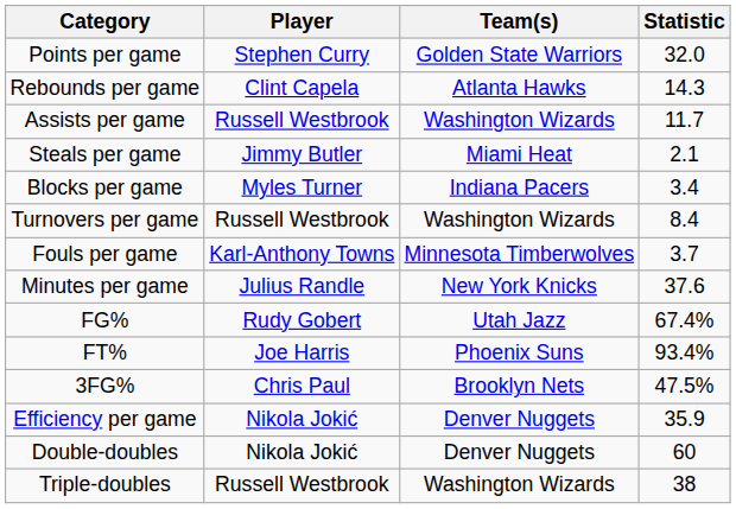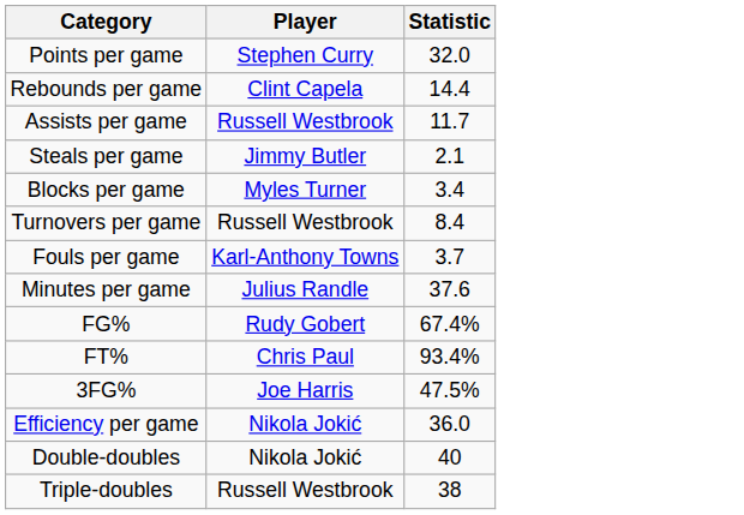 <table class="wikitable" style="text-align:center">
 <tr>
 <th>Category</th>
 <th>Player</th>
-<th>Team(s)</th>
 <th>Statistic</th>
 </tr>
 <tr>
 <td>Points per game</td>
 <td><a href='#'>Stephen Curry</a></td>
-<td><a href='#'>Golden State Warriors</a></td>
 <td>32.0</td>
 </tr>
 <tr>
 <td>Rebounds per game</td>
 <td><a href='#'>Clint Capela</a></td>
-<td><a href='#'>Atlanta Hawks</a></td>
-<td>14.3</td>
+<td>14.4</td>
 </tr>
 <tr>
 <td>Assists per game</td>
 <td><a href='#'>Russell Westbrook</a></td>
-<td><a href='#'>Washington Wizards</a></td>
 <td>11.7</td>
 </tr>
 <tr>
 <td>Steals per game</td>
 <td><a href='#'>Jimmy Butler</a></td>
-<td><a href='#'>Miami Heat</a></td>
 <td>2.1</td>
 </tr>
 <tr>
 <td>Blocks per game</td>
 <td><a href='#'>Myles Turner</a></td>
-<td><a href='#'>Indiana Pacers</a></td>
 <td>3.4</td>
 </tr>
 <tr>
 <td>Turnovers per game</td>
 <td>Russell Westbrook</td>
-<td>Washington Wizards</td>
 <td>8.4</td>
 </tr>
 <tr>
 <td>Fouls per game</td>
 <td><a href='#'>Karl-Anthony Towns</a></td>
-<td><a href='#'>Minnesota Timberwolves</a></td>
 <td>3.7</td>
 </tr>
 <tr>
 <td>Minutes per game</td>
 <td><a href='#'>Julius Randle</a></td>
-<td><a href='#'>New York Knicks</a></td>
 <td>37.6</td>
 </tr>
 <tr>
 <td>FG%</td>
 <td><a href='#'>Rudy Gobert</a></td>
-<td><a href='#'>Utah Jazz</a></td>
 <td>67.4%</td>
 </tr>
 <tr>
 <td>FT%</td>
-<td><a href='#'>Joe Harris</a></td>
-<td><a href='#'>Phoenix Suns</a></td>
+<td><a href='#'>Chris Paul</a></td>
 <td>93.4%</td>
 </tr>
 <tr>
 <td>3FG%</td>
-<td><a href='#'>Chris Paul</a></td>
-<td><a href='#'>Brooklyn Nets</a></td>
+<td><a href='#'>Joe Harris</a></td>
 <td>47.5%</td>
 </tr>
 <tr>
 <td><a href='#'>Efficiency</a> per game</td>
 <td><a href='#'>Nikola Jokić</a></td>
-<td><a href='#'>Denver Nuggets</a></td>
-<td>35.9</td>
+<td>36.0</td>
 </tr>
 <tr>
 <td>Double-doubles</td>
 <td>Nikola Jokić</td>
-<td>Denver Nuggets</td>
-<td>60</td>
+<td>40</td>
 </tr>
 <tr>
 <td>Triple-doubles</td>
 <td>Russell Westbrook</td>
-<td>Washington Wizards</td>
 <td>38</td>
 </tr>
 </table>
